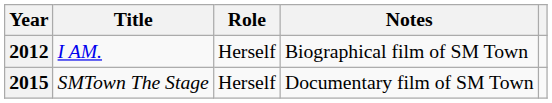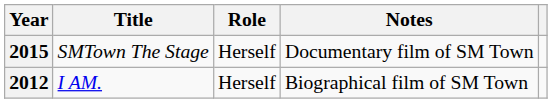 <table class="wikitable plainrowheaders sortable">
 <tr>
 <th scope="col">Year</th>
 <th scope="col">Title</th>
 <th scope="col">Role</th>
 <th scope="col">Notes</th>
 <th scope="col"></th>
 </tr>
 <tr>
+<th scope="row">2015</th>
+<td><em>SMTown The Stage</em></td>
+<td>Herself</td>
+<td>Documentary film of SM Town</td>
+<td style="text-align:center"></td>
+</tr>
+<tr>
 <th scope="row">2012</th>
 <td><em><a href='#'>I AM.</a></em></td>
 <td>Herself</td>
 <td>Biographical film of SM Town</td>
 <td style="text-align:center"></td>
 </tr>
-<tr>
-<th scope="row">2015</th>
-<td><em>SMTown The Stage</em></td>
-<td>Herself</td>
-<td>Documentary film of SM Town</td>
-<td style="text-align:center"></td>
-</tr>
 </table>
